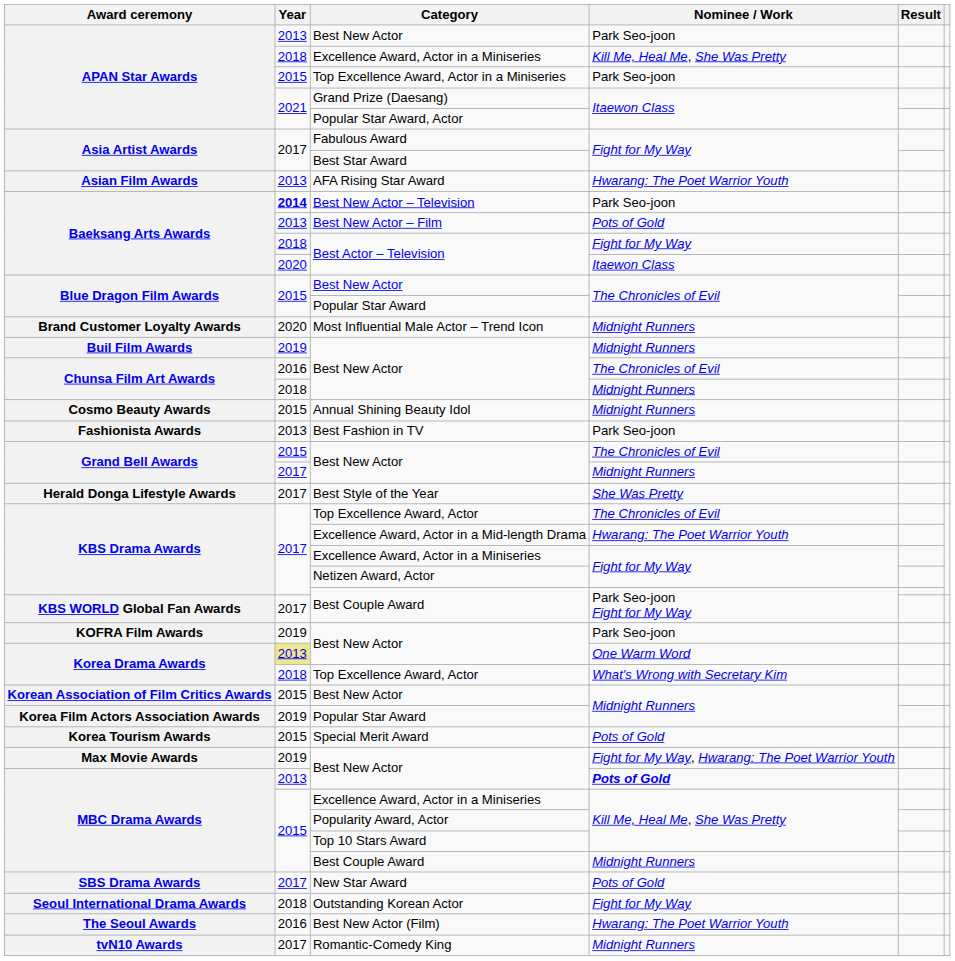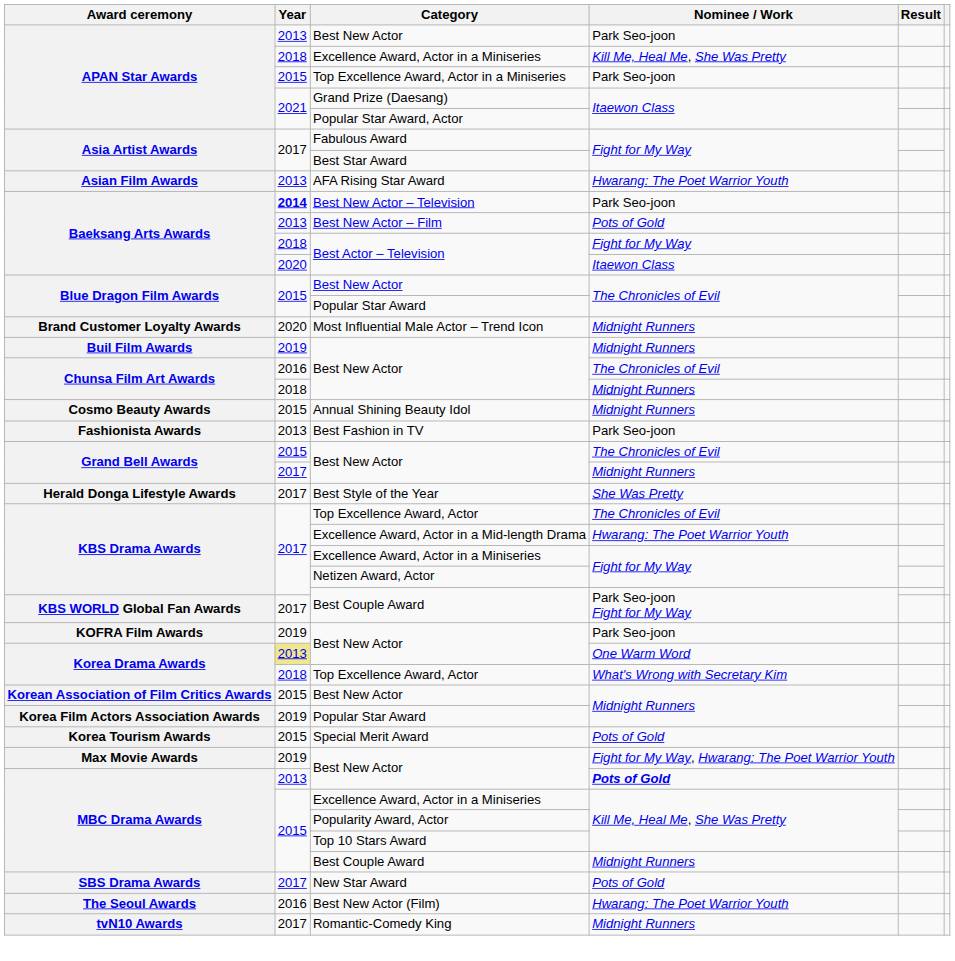 <table class="wikitable plainrowheaders sortable">
 <tr>
 <th scope="col">Award ceremony</th>
 <th scope="col">Year</th>
 <th scope="col">Category</th>
 <th scope="col">Nominee / Work</th>
 <th scope="col">Result</th>
 <th scope="col" class="unsortable"></th>
 </tr>
 <tr>
 <th scope="row"  rowspan="5"><a href='#'>APAN Star Awards</a></th>
 <td style="text-align:center"><a href='#'>2013</a></td>
 <td>Best New Actor</td>
 <td>Park Seo-joon</td>
 <td></td>
 <td style="text-align:center"></td>
 </tr>
 <tr>
 <td style="text-align:center"><a href='#'>2018</a></td>
 <td>Excellence Award, Actor in a Miniseries</td>
 <td><em><a href='#'>Kill Me, Heal Me</a></em>, <em><a href='#'>She Was Pretty</a></em></td>
 <td></td>
 <td style="text-align:center"></td>
 </tr>
 <tr>
 <td style="text-align:center"><a href='#'>2015</a></td>
 <td>Top Excellence Award, Actor in a Miniseries</td>
 <td>Park Seo-joon</td>
 <td></td>
 <td style="text-align:center"></td>
 </tr>
 <tr>
 <td rowspan="2" style="text-align:center"><a href='#'>2021</a></td>
 <td>Grand Prize (Daesang)</td>
 <td rowspan="2"><em><a href='#'>Itaewon Class</a></em></td>
 <td></td>
 <td style="text-align:center"></td>
 </tr>
 <tr>
 <td>Popular Star Award, Actor</td>
 <td></td>
 <td style="text-align:center"></td>
 </tr>
 <tr>
 <th scope="row"  rowspan="2"><a href='#'>Asia Artist Awards</a></th>
 <td rowspan="2" style="text-align:center">2017</td>
 <td>Fabulous Award</td>
 <td rowspan="2"><em><a href='#'>Fight for My Way</a></em></td>
 <td></td>
 <td rowspan="2" style="text-align:center"></td>
 </tr>
 <tr>
 <td>Best Star Award</td>
 <td></td>
 </tr>
 <tr>
 <th scope="row"><a href='#'>Asian Film Awards</a></th>
 <td style="text-align:center"><a href='#'>2013</a></td>
 <td>AFA Rising Star Award</td>
 <td><em><a href='#'>Hwarang: The Poet Warrior Youth</a></em></td>
 <td></td>
 <td style="text-align:center"></td>
 </tr>
 <tr>
 <th scope="row"  rowspan="4"><a href='#'>Baeksang Arts Awards</a></th>
 <td style="text-align:center"><strong><a href='#'>2014</a></strong></td>
 <td><a href='#'>Best New Actor – Television</a></td>
 <td>Park Seo-joon</td>
 <td></td>
 <td style="text-align:center"></td>
 </tr>
 <tr>
 <td style="text-align:center"><a href='#'>2013</a></td>
 <td><a href='#'>Best New Actor – Film</a></td>
 <td><em><a href='#'>Pots of Gold</a></em></td>
 <td></td>
 <td style="text-align:center"></td>
 </tr>
 <tr>
 <td style="text-align:center"><a href='#'>2018</a></td>
 <td rowspan="2"><a href='#'>Best Actor – Television</a></td>
 <td><em><a href='#'>Fight for My Way</a></em></td>
 <td></td>
 <td style="text-align:center"></td>
 </tr>
 <tr>
 <td style="text-align:center"><a href='#'>2020</a></td>
 <td><em><a href='#'>Itaewon Class</a></em></td>
 <td></td>
 <td style="text-align:center"></td>
 </tr>
 <tr>
 <th scope="row"  rowspan="2"><a href='#'>Blue Dragon Film Awards</a></th>
 <td rowspan="2" style="text-align:center"><a href='#'>2015</a></td>
 <td><a href='#'>Best New Actor</a></td>
 <td rowspan="2"><em><a href='#'>The Chronicles of Evil</a></em></td>
 <td></td>
 <td style="text-align:center"></td>
 </tr>
 <tr>
 <td>Popular Star Award</td>
 <td></td>
 <td style="text-align:center"></td>
 </tr>
 <tr>
 <th scope="row">Brand Customer Loyalty Awards</th>
 <td style="text-align:center">2020</td>
 <td>Most Influential Male Actor – Trend Icon</td>
 <td><em><a href='#'>Midnight Runners</a></em></td>
 <td></td>
 <td style="text-align:center"></td>
 </tr>
 <tr>
 <th scope="row"><a href='#'>Buil Film Awards</a></th>
 <td style="text-align:center"><a href='#'>2019</a></td>
 <td rowspan="3">Best New Actor</td>
 <td><em><a href='#'>Midnight Runners</a></em></td>
 <td></td>
 <td style="text-align:center"></td>
 </tr>
 <tr>
 <th scope="row" rowspan="2"><a href='#'>Chunsa Film Art Awards</a></th>
 <td style="text-align:center">2016</td>
 <td><em><a href='#'>The Chronicles of Evil</a></em></td>
 <td></td>
 <td style="text-align:center"></td>
 </tr>
 <tr>
 <td style="text-align:center">2018</td>
 <td><em><a href='#'>Midnight Runners</a></em></td>
 <td></td>
 <td style="text-align:center"></td>
 </tr>
 <tr>
 <th scope="row">Cosmo Beauty Awards</th>
 <td style="text-align:center">2015</td>
 <td>Annual Shining Beauty Idol</td>
 <td><em><a href='#'>Midnight Runners</a></em></td>
 <td></td>
 <td style="text-align:center"></td>
 </tr>
 <tr>
 <th scope="row">Fashionista Awards</th>
 <td style="text-align:center">2013</td>
 <td>Best Fashion in TV</td>
 <td>Park Seo-joon</td>
 <td></td>
 <td style="text-align:center"></td>
 </tr>
 <tr>
 <th scope="row" rowspan="2"><a href='#'>Grand Bell Awards</a></th>
 <td style="text-align:center"><a href='#'>2015</a></td>
 <td rowspan="2">Best New Actor</td>
 <td><em><a href='#'>The Chronicles of Evil</a></em></td>
 <td></td>
 <td style="text-align:center"></td>
 </tr>
 <tr>
 <td style="text-align:center"><a href='#'>2017</a></td>
 <td><em><a href='#'>Midnight Runners</a></em></td>
 <td></td>
 <td style="text-align:center"></td>
 </tr>
 <tr>
 <th scope="row">Herald Donga Lifestyle Awards</th>
 <td style="text-align:center">2017</td>
 <td>Best Style of the Year</td>
 <td><em><a href='#'>She Was Pretty</a></em></td>
 <td></td>
 <td style="text-align:center"></td>
 </tr>
 <tr>
 <th scope="row"  rowspan="5"><a href='#'>KBS Drama Awards</a></th>
 <td rowspan="5" style="text-align:center"><a href='#'>2017</a></td>
 <td>Top Excellence Award, Actor</td>
 <td><em><a href='#'>The Chronicles of Evil</a></em></td>
 <td></td>
 <td rowspan="5" style="text-align:center"></td>
 </tr>
 <tr>
 <td>Excellence Award, Actor in a Mid-length Drama</td>
 <td><em><a href='#'>Hwarang: The Poet Warrior Youth</a></em></td>
 <td></td>
 </tr>
 <tr>
 <td>Excellence Award, Actor in a Miniseries</td>
 <td rowspan="2"><em><a href='#'>Fight for My Way</a></em></td>
 <td></td>
 </tr>
 <tr>
 <td>Netizen Award, Actor</td>
 <td></td>
 </tr>
 <tr>
 <td rowspan="2">Best Couple Award</td>
 <td rowspan="2">Park Seo-joon <br> <em><a href='#'>Fight for My Way</a></em></td>
 <td></td>
 </tr>
 <tr>
 <th scope="row"><a href='#'>KBS WORLD</a> Global Fan Awards</th>
 <td style="text-align:center">2017</td>
 <td></td>
 <td style="text-align:center"></td>
 </tr>
 <tr>
 <th scope="row">KOFRA Film Awards</th>
 <td style="text-align:center">2019</td>
 <td rowspan="2">Best New Actor</td>
 <td>Park Seo-joon</td>
 <td></td>
 <td style="text-align:center"></td>
 </tr>
 <tr>
 <th scope="row" rowspan="2"><a href='#'>Korea Drama Awards</a></th>
 <td style="background: khaki; text-align:center"><a href='#'>2013</a></td>
 <td><em><a href='#'>One Warm Word</a></em></td>
 <td></td>
 <td style="text-align:center"></td>
 </tr>
 <tr>
 <td style="text-align:center"><a href='#'>2018</a></td>
 <td>Top Excellence Award, Actor</td>
 <td><em><a href='#'>What's Wrong with Secretary Kim</a></em></td>
 <td></td>
 <td style="text-align:center"></td>
 </tr>
 <tr>
 <th scope="row"><a href='#'>Korean Association of Film Critics Awards</a></th>
 <td style="text-align:center">2015</td>
 <td>Best New Actor</td>
 <td rowspan="2"><em><a href='#'>Midnight Runners</a></em></td>
 <td></td>
 <td style="text-align:center"></td>
 </tr>
 <tr>
 <th scope="row">Korea Film Actors Association Awards</th>
 <td style="text-align:center">2019</td>
 <td>Popular Star Award</td>
 <td></td>
 <td style="text-align:center"></td>
 </tr>
 <tr>
 <th scope="row">Korea Tourism Awards</th>
 <td style="text-align:center">2015</td>
 <td>Special Merit Award</td>
 <td><em><a href='#'>Pots of Gold</a></em></td>
 <td></td>
 <td style="text-align:center"></td>
 </tr>
 <tr>
 <th scope="row">Max Movie Awards</th>
 <td style="text-align:center">2019</td>
 <td rowspan="2">Best New Actor</td>
 <td><em><a href='#'>Fight for My Way</a></em>, <em><a href='#'>Hwarang: The Poet Warrior Youth</a></em></td>
 <td></td>
 <td style="text-align:center"></td>
 </tr>
 <tr>
 <th scope="row"  rowspan="5"><a href='#'>MBC Drama Awards</a></th>
 <td style="text-align:center"><a href='#'>2013</a></td>
 <td><strong><em><a href='#'>Pots of Gold</a></em></strong></td>
 <td></td>
 <td style="text-align:center"></td>
 </tr>
 <tr>
 <td rowspan="4" style="text-align:center"><a href='#'>2015</a></td>
 <td>Excellence Award, Actor in a Miniseries</td>
 <td rowspan="3"><em><a href='#'>Kill Me, Heal Me</a></em>, <em><a href='#'>She Was Pretty</a></em></td>
 <td></td>
 <td style="text-align:center"></td>
 </tr>
 <tr>
 <td>Popularity Award, Actor</td>
 <td></td>
 <td style="text-align:center"></td>
 </tr>
 <tr>
 <td>Top 10 Stars Award</td>
 <td></td>
 <td style="text-align:center"></td>
 </tr>
 <tr>
 <td>Best Couple Award</td>
 <td><em><a href='#'>Midnight Runners</a></em></td>
 <td></td>
 <td style="text-align:center"></td>
 </tr>
 <tr>
 <th scope="row"><a href='#'>SBS Drama Awards</a></th>
 <td style="text-align:center"><a href='#'>2017</a></td>
 <td>New Star Award</td>
 <td><em><a href='#'>Pots of Gold</a></em></td>
 <td></td>
 <td style="text-align:center"></td>
 </tr>
 <tr>
-<th scope="row"><a href='#'>Seoul International Drama Awards</a></th>
-<td style="text-align:center">2018</td>
-<td>Outstanding Korean Actor</td>
-<td><em><a href='#'>Fight for My Way</a></em></td>
-<td></td>
-<td style="text-align:center"></td>
-</tr>
-<tr>
 <th scope="row"><a href='#'>The Seoul Awards</a></th>
 <td style="text-align:center">2016</td>
 <td>Best New Actor (Film)</td>
 <td><em><a href='#'>Hwarang: The Poet Warrior Youth</a></em></td>
 <td></td>
 <td style="text-align:center"></td>
 </tr>
 <tr>
 <th scope="row"><a href='#'>tvN10 Awards</a></th>
 <td style="text-align:center">2017</td>
 <td>Romantic-Comedy King</td>
 <td><em><a href='#'>Midnight Runners</a></em></td>
 <td></td>
 <td style="text-align:center"></td>
 </tr>
 </table>
